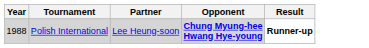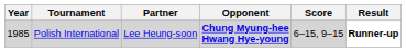 <table class="sortable wikitable" style="font-size: 90%;">
 <tr>
 <th>Year</th>
 <th>Tournament</th>
 <th>Partner</th>
 <th>Opponent</th>
+<th>Score</th>
 <th>Result</th>
 </tr>
 <tr style="background:#D5D5D5">
-<td align="center">1988</td>
+<td align="center">1985</td>
 <td align="left"><a href='#'>Polish International</a></td>
 <td align="left"> <a href='#'>Lee Heung-soon</a></td>
 <td align="left"><strong> <a href='#'>Chung Myung-hee</a> <br>  <a href='#'>Hwang Hye-young</a></strong></td>
+<td align="left">6–15, 9–15</td>
 <td style="text-align:left; background:white"> <strong>Runner-up</strong></td>
 </tr>
 </table>
